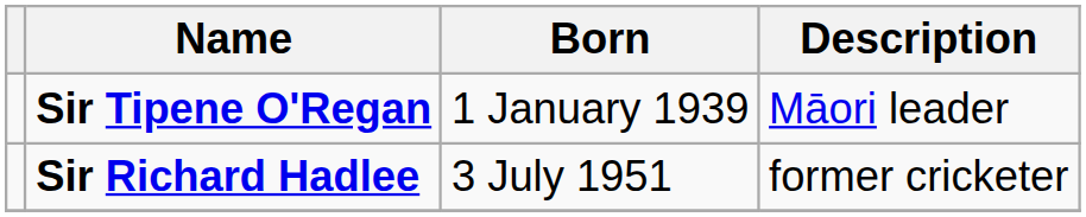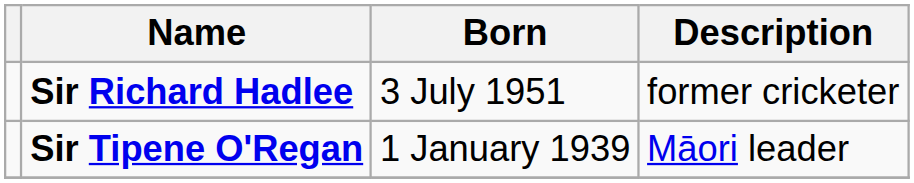 <table class="wikitable">
 <tr>
 <th></th>
 <th>Name</th>
 <th>Born</th>
 <th>Description</th>
 </tr>
 <tr>
 <td></td>
+<td><strong>Sir <a href='#'>Richard Hadlee</a></strong></td>
+<td>3 July 1951</td>
+<td>former cricketer</td>
+</tr>
+<tr>
+<td></td>
 <td><strong>Sir <a href='#'>Tipene O'Regan</a></strong></td>
 <td>1 January 1939</td>
 <td><a href='#'>Māori</a> leader</td>
 </tr>
 <tr>
-<td></td>
-<td><strong>Sir <a href='#'>Richard Hadlee</a></strong></td>
-<td>3 July 1951</td>
-<td>former cricketer</td>
-</tr>
-<tr>
 </tr>
 </table>
